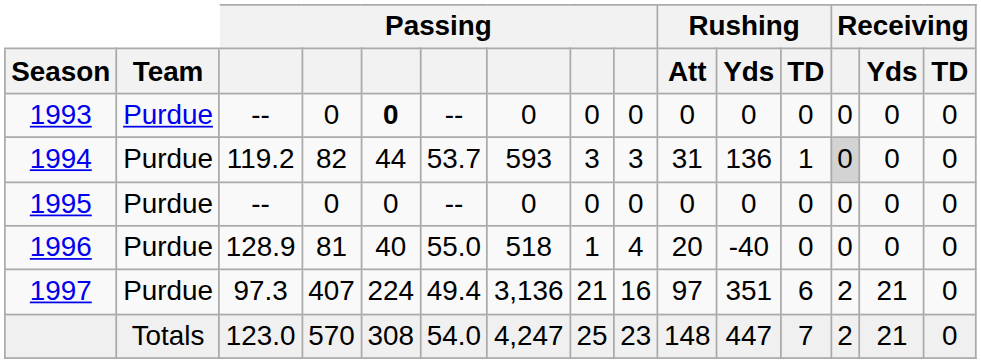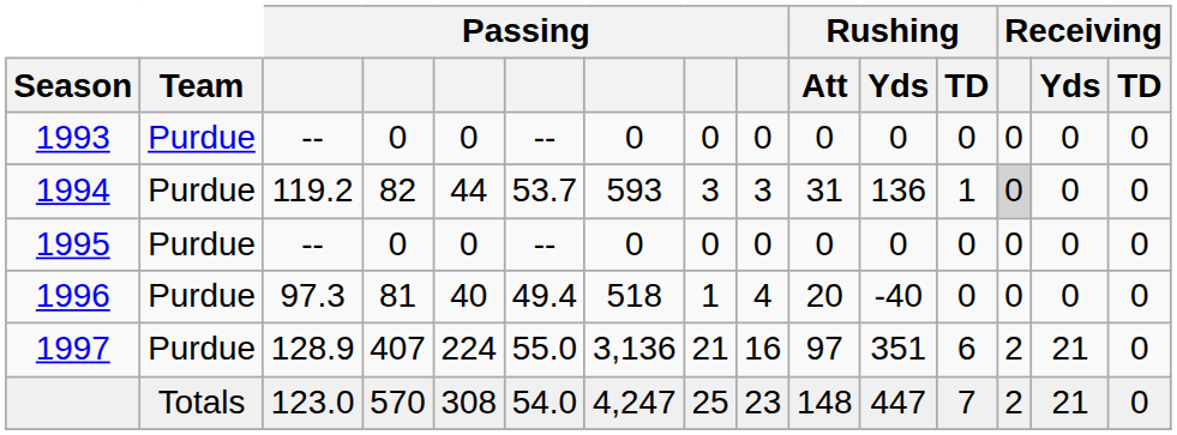 <table class="wikitable sortable" style="text-align:center">
 <tr>
 <th colspan="2" style="background:#fff; border-color:#fff #fff #aaa #fff"></th>
 <th colspan="7">Passing</th>
 <th colspan="3">Rushing</th>
 <th colspan="3">Receiving</th>
 </tr>
 <tr style="background:#e0e0e0;">
 <th>Season</th>
 <th>Team</th>
 <th></th>
 <th></th>
 <th></th>
 <th></th>
 <th></th>
 <th></th>
 <th></th>
 <th>Att</th>
 <th>Yds</th>
 <th>TD</th>
 <th></th>
 <th>Yds</th>
 <th>TD</th>
 </tr>
 <tr>
 <td><a href='#'>1993</a></td>
 <td><a href='#'>Purdue</a></td>
 <td>--</td>
 <td>0</td>
-<td><strong>0</strong></td>
+<td>0</td>
 <td>--</td>
 <td>0</td>
 <td>0</td>
 <td>0</td>
 <td>0</td>
 <td>0</td>
 <td>0</td>
 <td>0</td>
 <td>0</td>
 <td>0</td>
 </tr>
 <tr>
 <td><a href='#'>1994</a></td>
 <td>Purdue</td>
 <td>119.2</td>
 <td>82</td>
 <td>44</td>
 <td>53.7</td>
 <td>593</td>
 <td>3</td>
 <td>3</td>
 <td>31</td>
 <td>136</td>
 <td>1</td>
 <td style="background: lightgrey;">0</td>
 <td>0</td>
 <td>0</td>
 </tr>
 <tr>
 <td><a href='#'>1995</a></td>
 <td>Purdue</td>
 <td>--</td>
 <td>0</td>
 <td>0</td>
 <td>--</td>
 <td>0</td>
 <td>0</td>
 <td>0</td>
 <td>0</td>
 <td>0</td>
 <td>0</td>
 <td>0</td>
 <td>0</td>
 <td>0</td>
 </tr>
 <tr>
 <td><a href='#'>1996</a></td>
 <td>Purdue</td>
-<td>128.9</td>
+<td>97.3</td>
 <td>81</td>
 <td>40</td>
-<td>55.0</td>
+<td>49.4</td>
 <td>518</td>
 <td>1</td>
 <td>4</td>
 <td>20</td>
 <td>-40</td>
 <td>0</td>
 <td>0</td>
 <td>0</td>
 <td>0</td>
 </tr>
 <tr>
 <td><a href='#'>1997</a></td>
 <td>Purdue</td>
-<td>97.3</td>
+<td>128.9</td>
 <td>407</td>
 <td>224</td>
-<td>49.4</td>
+<td>55.0</td>
 <td>3,136</td>
 <td>21</td>
 <td>16</td>
 <td>97</td>
 <td>351</td>
 <td>6</td>
 <td>2</td>
 <td>21</td>
 <td>0</td>
 </tr>
 <tr class="sortbottom" style="background:#f0f0f0;">
 <td></td>
 <td>Totals</td>
 <td>123.0</td>
 <td>570</td>
 <td>308</td>
 <td>54.0</td>
 <td>4,247</td>
 <td>25</td>
 <td>23</td>
 <td>148</td>
 <td>447</td>
 <td>7</td>
 <td>2</td>
 <td>21</td>
 <td>0</td>
 </tr>
 </table>
